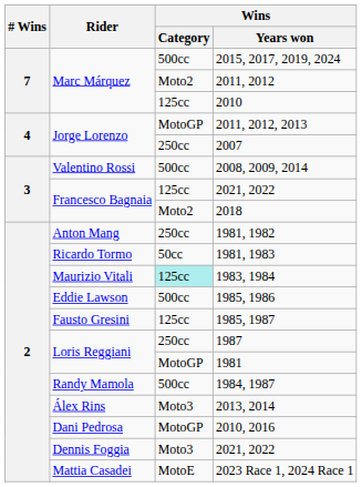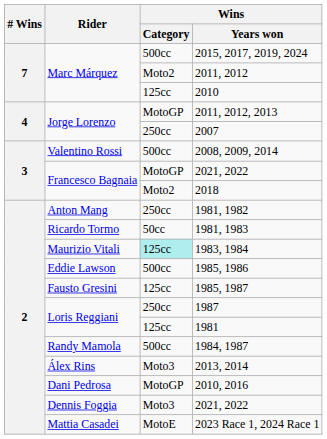 <table class="wikitable" style="font-size: 95%;">
 <tr>
 <th rowspan=2># Wins</th>
 <th rowspan=2>Rider</th>
 <th colspan=2>Wins</th>
 </tr>
 <tr>
 <th>Category</th>
 <th>Years won</th>
 </tr>
 <tr>
 <th rowspan=3>7</th>
 <td rowspan=3> <a href='#'>Marc Márquez</a></td>
 <td>500cc</td>
 <td>2015, 2017, 2019, 2024</td>
 </tr>
 <tr>
 <td>Moto2</td>
 <td>2011, 2012</td>
 </tr>
 <tr>
 <td>125cc</td>
 <td>2010</td>
 </tr>
 <tr>
 <th rowspan=2>4</th>
 <td rowspan=2> <a href='#'>Jorge Lorenzo</a></td>
 <td>MotoGP</td>
 <td>2011, 2012, 2013</td>
 </tr>
 <tr>
 <td>250cc</td>
 <td>2007</td>
 </tr>
 <tr>
 <th rowspan=3>3</th>
 <td> <a href='#'>Valentino Rossi</a></td>
 <td>500cc</td>
 <td>2008, 2009, 2014</td>
 </tr>
 <tr>
 <td rowspan=2> <a href='#'>Francesco Bagnaia</a></td>
-<td>125cc</td>
+<td>MotoGP</td>
 <td>2021, 2022</td>
 </tr>
 <tr>
 <td>Moto2</td>
 <td>2018</td>
 </tr>
 <tr>
 <th rowspan=12>2</th>
 <td> <a href='#'>Anton Mang</a></td>
 <td>250cc</td>
 <td>1981, 1982</td>
 </tr>
 <tr>
 <td> <a href='#'>Ricardo Tormo</a></td>
 <td>50cc</td>
 <td>1981, 1983</td>
 </tr>
 <tr>
 <td> <a href='#'>Maurizio Vitali</a></td>
 <td style="background: paleturquoise;">125cc</td>
 <td>1983, 1984</td>
 </tr>
 <tr>
 <td> <a href='#'>Eddie Lawson</a></td>
 <td>500cc</td>
 <td>1985, 1986</td>
 </tr>
 <tr>
 <td> <a href='#'>Fausto Gresini</a></td>
 <td>125cc</td>
 <td>1985, 1987</td>
 </tr>
 <tr>
 <td rowspan=2> <a href='#'>Loris Reggiani</a></td>
 <td>250cc</td>
 <td>1987</td>
 </tr>
 <tr>
-<td>MotoGP</td>
+<td>125cc</td>
 <td>1981</td>
 </tr>
 <tr>
 <td> <a href='#'>Randy Mamola</a></td>
 <td>500cc</td>
 <td>1984, 1987</td>
 </tr>
 <tr>
 <td> <a href='#'>Álex Rins</a></td>
 <td>Moto3</td>
 <td>2013, 2014</td>
 </tr>
 <tr>
 <td> <a href='#'>Dani Pedrosa</a></td>
 <td>MotoGP</td>
 <td>2010, 2016</td>
 </tr>
 <tr>
 <td> <a href='#'>Dennis Foggia</a></td>
 <td>Moto3</td>
 <td>2021, 2022</td>
 </tr>
 <tr>
 <td> <a href='#'>Mattia Casadei</a></td>
 <td>MotoE</td>
 <td>2023 Race 1, 2024 Race 1</td>
 </tr>
 </table>
